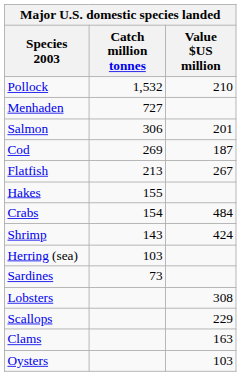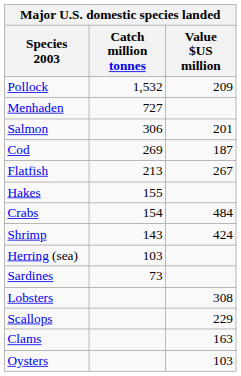 <table class="sortable wikitable collapsible collapsed" width="280">
 <tr>
 <th colspan=3 align="center" width="600px"><strong>Major U.S. domestic species landed</strong></th>
 </tr>
 <tr>
 <th>Species<br>2003</th>
 <th>Catch<br>million <a href='#'>tonnes</a></th>
 <th>Value<br>$US million</th>
 </tr>
 <tr>
 <td><a href='#'>Pollock</a></td>
 <td align="right">1,532</td>
-<td align="right">210</td>
+<td align="right">209</td>
 </tr>
 <tr>
 <td><a href='#'>Menhaden</a></td>
 <td align="right">727</td>
 <td align="right"></td>
 </tr>
 <tr>
 <td><a href='#'>Salmon</a></td>
 <td align="right">306</td>
 <td align="right">201</td>
 </tr>
 <tr>
 <td><a href='#'>Cod</a></td>
 <td align="right">269</td>
 <td align="right">187</td>
 </tr>
 <tr>
 <td><a href='#'>Flatfish</a></td>
 <td align="right">213</td>
 <td align="right">267</td>
 </tr>
 <tr>
 <td><a href='#'>Hakes</a></td>
 <td align="right">155</td>
 <td align="right"></td>
 </tr>
 <tr>
 <td><a href='#'>Crabs</a></td>
 <td align="right">154</td>
 <td align="right">484</td>
 </tr>
 <tr>
 <td><a href='#'>Shrimp</a></td>
 <td align="right">143</td>
 <td align="right">424</td>
 </tr>
 <tr>
 <td><a href='#'>Herring</a> (sea)</td>
 <td align="right">103</td>
 <td align="right"></td>
 </tr>
 <tr>
 <td><a href='#'>Sardines</a></td>
 <td align="right">73</td>
 <td align="right"></td>
 </tr>
 <tr>
 <td><a href='#'>Lobsters</a></td>
 <td align="right"></td>
 <td align="right">308</td>
 </tr>
 <tr>
 <td><a href='#'>Scallops</a></td>
 <td align="right"></td>
 <td align="right">229</td>
 </tr>
 <tr>
 <td><a href='#'>Clams</a></td>
 <td align="right"></td>
 <td align="right">163</td>
 </tr>
 <tr>
 <td><a href='#'>Oysters</a></td>
 <td align="right"></td>
 <td align="right">103</td>
 </tr>
 </table>
